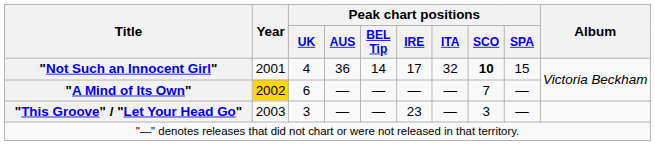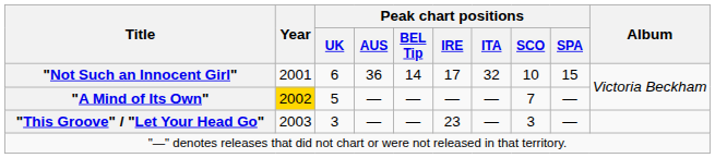 <table class="wikitable plainrowheaders" style="text-align:center;" border="1">
 <tr>
 <th scope="col" rowspan="2" style="width:18em;">Title</th>
 <th scope="col" rowspan="2">Year</th>
 <th scope="col" colspan="7">Peak chart positions</th>
 <th scope="col" rowspan="2">Album</th>
 </tr>
 <tr>
 <th scope="col" style="width:2.5em;font-size:90%;"><a href='#'>UK</a><br></th>
 <th scope="col" style="width:2.5em;font-size:90%;"><a href='#'>AUS</a><br></th>
 <th scope="col" style="width:2.5em;font-size:90%;"><a href='#'>BEL<br>Tip</a><br></th>
 <th scope="col" style="width:2.5em;font-size:90%;"><a href='#'>IRE</a><br></th>
 <th scope="col" style="width:2.5em;font-size:90%;"><a href='#'>ITA</a><br></th>
 <th scope="col" style="width:2.5em;font-size:90%;"><a href='#'>SCO</a><br></th>
 <th scope="col" style="width:2.5em;font-size:90%;"><a href='#'>SPA</a><br></th>
 </tr>
 <tr>
 <th scope="row">"<a href='#'>Not Such an Innocent Girl</a>"</th>
 <td>2001</td>
-<td>4</td>
+<td>6</td>
 <td>36</td>
 <td>14</td>
 <td>17</td>
 <td>32</td>
-<td><strong>10</strong></td>
+<td>10</td>
 <td>15</td>
 <td rowspan="2"><em>Victoria Beckham</em></td>
 </tr>
 <tr>
 <th scope="row">"<a href='#'>A Mind of Its Own</a>"</th>
 <td style="background: gold;">2002</td>
-<td>6</td>
+<td>5</td>
 <td>—</td>
 <td>—</td>
 <td>—</td>
 <td>—</td>
 <td>7</td>
 <td>—</td>
 </tr>
 <tr>
 <th scope="row">"<a href='#'>This Groove</a>" / "<a href='#'>Let Your Head Go</a>"</th>
 <td>2003</td>
 <td>3</td>
 <td>—</td>
 <td>—</td>
 <td>23</td>
 <td>—</td>
 <td>3</td>
 <td>—</td>
 <td></td>
 </tr>
 <tr>
 <td colspan="11" style="font-size:85%">"—" denotes releases that did not chart or were not released in that territory.</td>
 </tr>
 </table>
